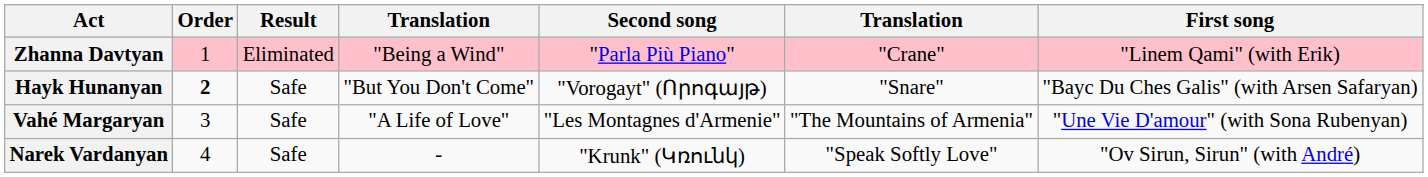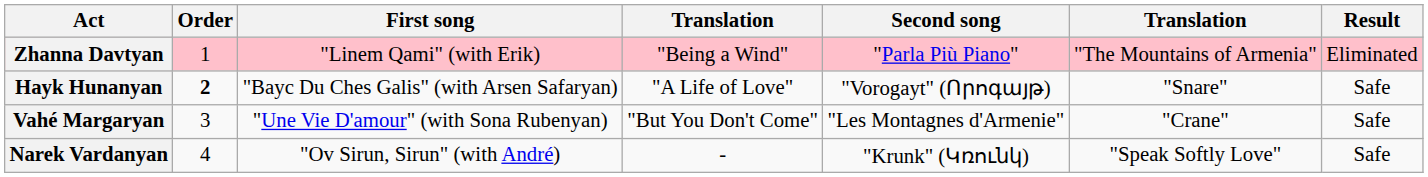 <table class="wikitable plainrowheaders" style="text-align:center;">
 <tr>
 <th scope="col">Act</th>
 <th scope="col">Order</th>
-<th scope="col">Result</th>
+<th scope="col">First song</th>
 <th scope="col">Translation</th>
 <th scope="col">Second song</th>
 <th scope="col">Translation</th>
-<th scope="col">First song</th>
+<th scope="col">Result</th>
 </tr>
 <tr style="background:pink;">
 <th scope="row">Zhanna Davtyan</th>
 <td>1</td>
-<td>Eliminated</td>
+<td>"Linem Qami" (with Erik)</td>
 <td>"Being a Wind"</td>
 <td>"<a href='#'>Parla Più Piano</a>"</td>
-<td>"Crane"</td>
-<td>"Linem Qami" (with Erik)</td>
+<td>"The Mountains of Armenia"</td>
+<td>Eliminated</td>
 </tr>
 <tr>
 <th scope="row">Hayk Hunanyan</th>
 <td><strong>2</strong></td>
-<td>Safe</td>
-<td>"But You Don't Come"</td>
+<td>"Bayc Du Ches Galis" (with Arsen Safaryan)</td>
+<td>"A Life of Love"</td>
 <td>"Vorogayt" (Որոգայթ)</td>
 <td>"Snare"</td>
-<td>"Bayc Du Ches Galis" (with Arsen Safaryan)</td>
+<td>Safe</td>
 </tr>
 <tr>
 <th scope="row">Vahé Margaryan</th>
 <td>3</td>
+<td>"<a href='#'>Une Vie D'amour</a>" (with Sona Rubenyan)</td>
+<td>"But You Don't Come"</td>
+<td>"Les Montagnes d'Armenie"</td>
+<td>"Crane"</td>
 <td>Safe</td>
-<td>"A Life of Love"</td>
-<td>"Les Montagnes d'Armenie"</td>
-<td>"The Mountains of Armenia"</td>
-<td>"<a href='#'>Une Vie D'amour</a>" (with Sona Rubenyan)</td>
 </tr>
 <tr>
 <th scope="row">Narek Vardanyan</th>
 <td>4</td>
-<td>Safe</td>
+<td>"Ov Sirun, Sirun" (with <a href='#'>André</a>)</td>
 <td>-</td>
 <td>"Krunk" (Կռունկ)</td>
 <td>"Speak Softly Love"</td>
-<td>"Ov Sirun, Sirun" (with <a href='#'>André</a>)</td>
+<td>Safe</td>
 </tr>
 </table>
